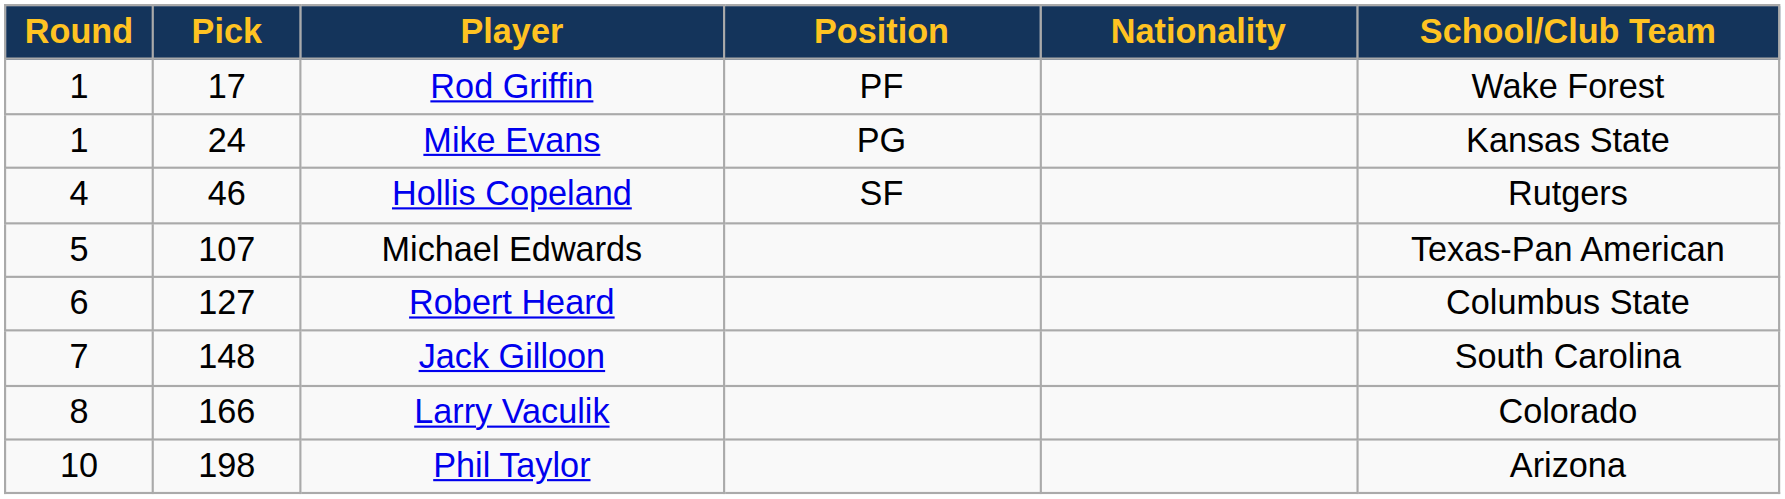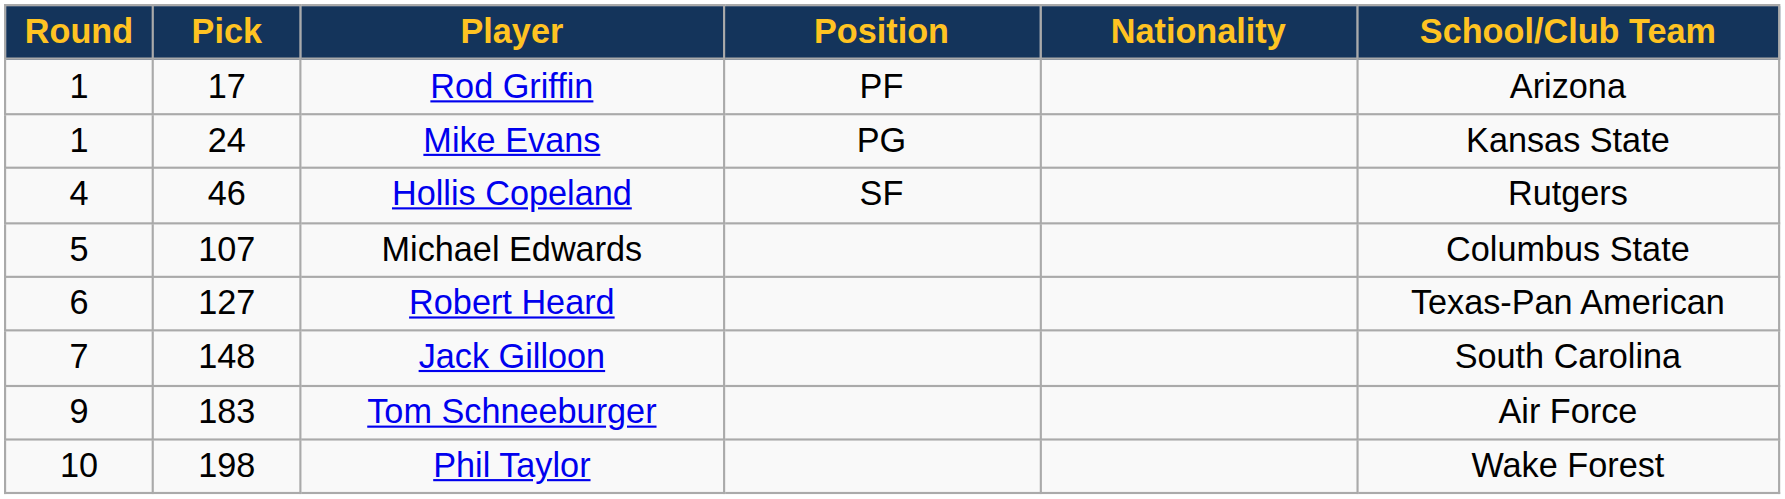 <table class="wikitable sortable sortable">
 <tr>
 <th style="background:#14345B;color:#ffc322;" width="7%">Round</th>
 <th style="background:#14345B;color:#ffc322;" width="7%">Pick</th>
 <th style="background:#14345B;color:#ffc322;" width="20%">Player</th>
 <th style="background:#14345B;color:#ffc322;" width="15%">Position</th>
 <th style="background:#14345B;color:#ffc322;" width="15%">Nationality</th>
 <th style="background:#14345B;color:#ffc322;" width="20%">School/Club Team</th>
 </tr>
 <tr style="text-align: center">
 <td>1</td>
 <td>17</td>
 <td><a href='#'>Rod Griffin</a></td>
 <td>PF</td>
 <td></td>
-<td>Wake Forest</td>
+<td>Arizona</td>
 </tr>
 <tr style="text-align: center">
 <td>1</td>
 <td>24</td>
 <td><a href='#'>Mike Evans</a></td>
 <td>PG</td>
 <td></td>
 <td>Kansas State</td>
 </tr>
 <tr style="text-align: center">
 <td>4</td>
 <td>46</td>
 <td><a href='#'>Hollis Copeland</a></td>
 <td>SF</td>
 <td></td>
 <td>Rutgers</td>
 </tr>
 <tr style="text-align: center">
 <td>5</td>
 <td>107</td>
 <td>Michael Edwards</td>
 <td></td>
 <td></td>
-<td>Texas-Pan American</td>
+<td>Columbus State</td>
 </tr>
 <tr style="text-align: center">
 <td>6</td>
 <td>127</td>
 <td><a href='#'>Robert Heard</a></td>
 <td></td>
 <td></td>
-<td>Columbus State</td>
+<td>Texas-Pan American</td>
 </tr>
 <tr style="text-align: center">
 <td>7</td>
 <td>148</td>
 <td><a href='#'>Jack Gilloon</a></td>
 <td></td>
 <td></td>
 <td>South Carolina</td>
 </tr>
 <tr style="text-align: center">
-<td>8</td>
-<td>166</td>
-<td><a href='#'>Larry Vaculik</a></td>
+<td>9</td>
+<td>183</td>
+<td><a href='#'>Tom Schneeburger</a></td>
 <td></td>
 <td></td>
-<td>Colorado</td>
+<td>Air Force</td>
 </tr>
 <tr style="text-align: center">
 <td>10</td>
 <td>198</td>
 <td><a href='#'>Phil Taylor</a></td>
 <td></td>
 <td></td>
-<td>Arizona</td>
+<td>Wake Forest</td>
 </tr>
 </table>
